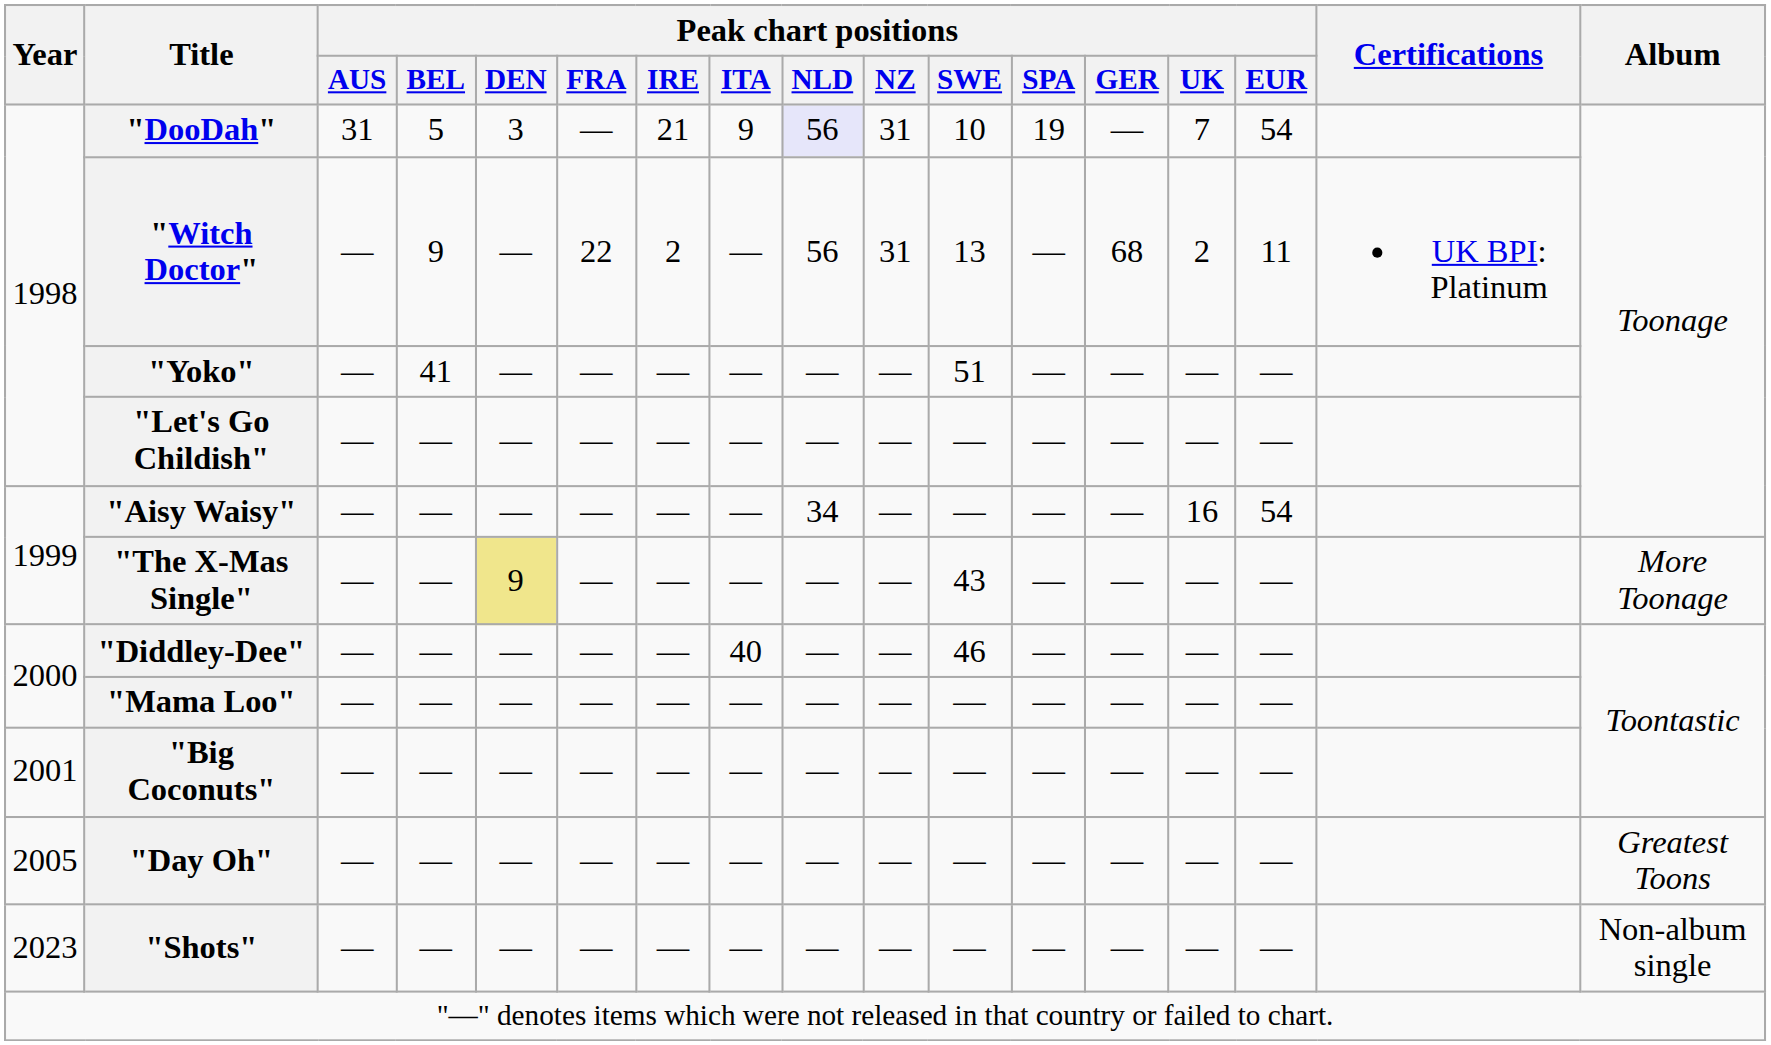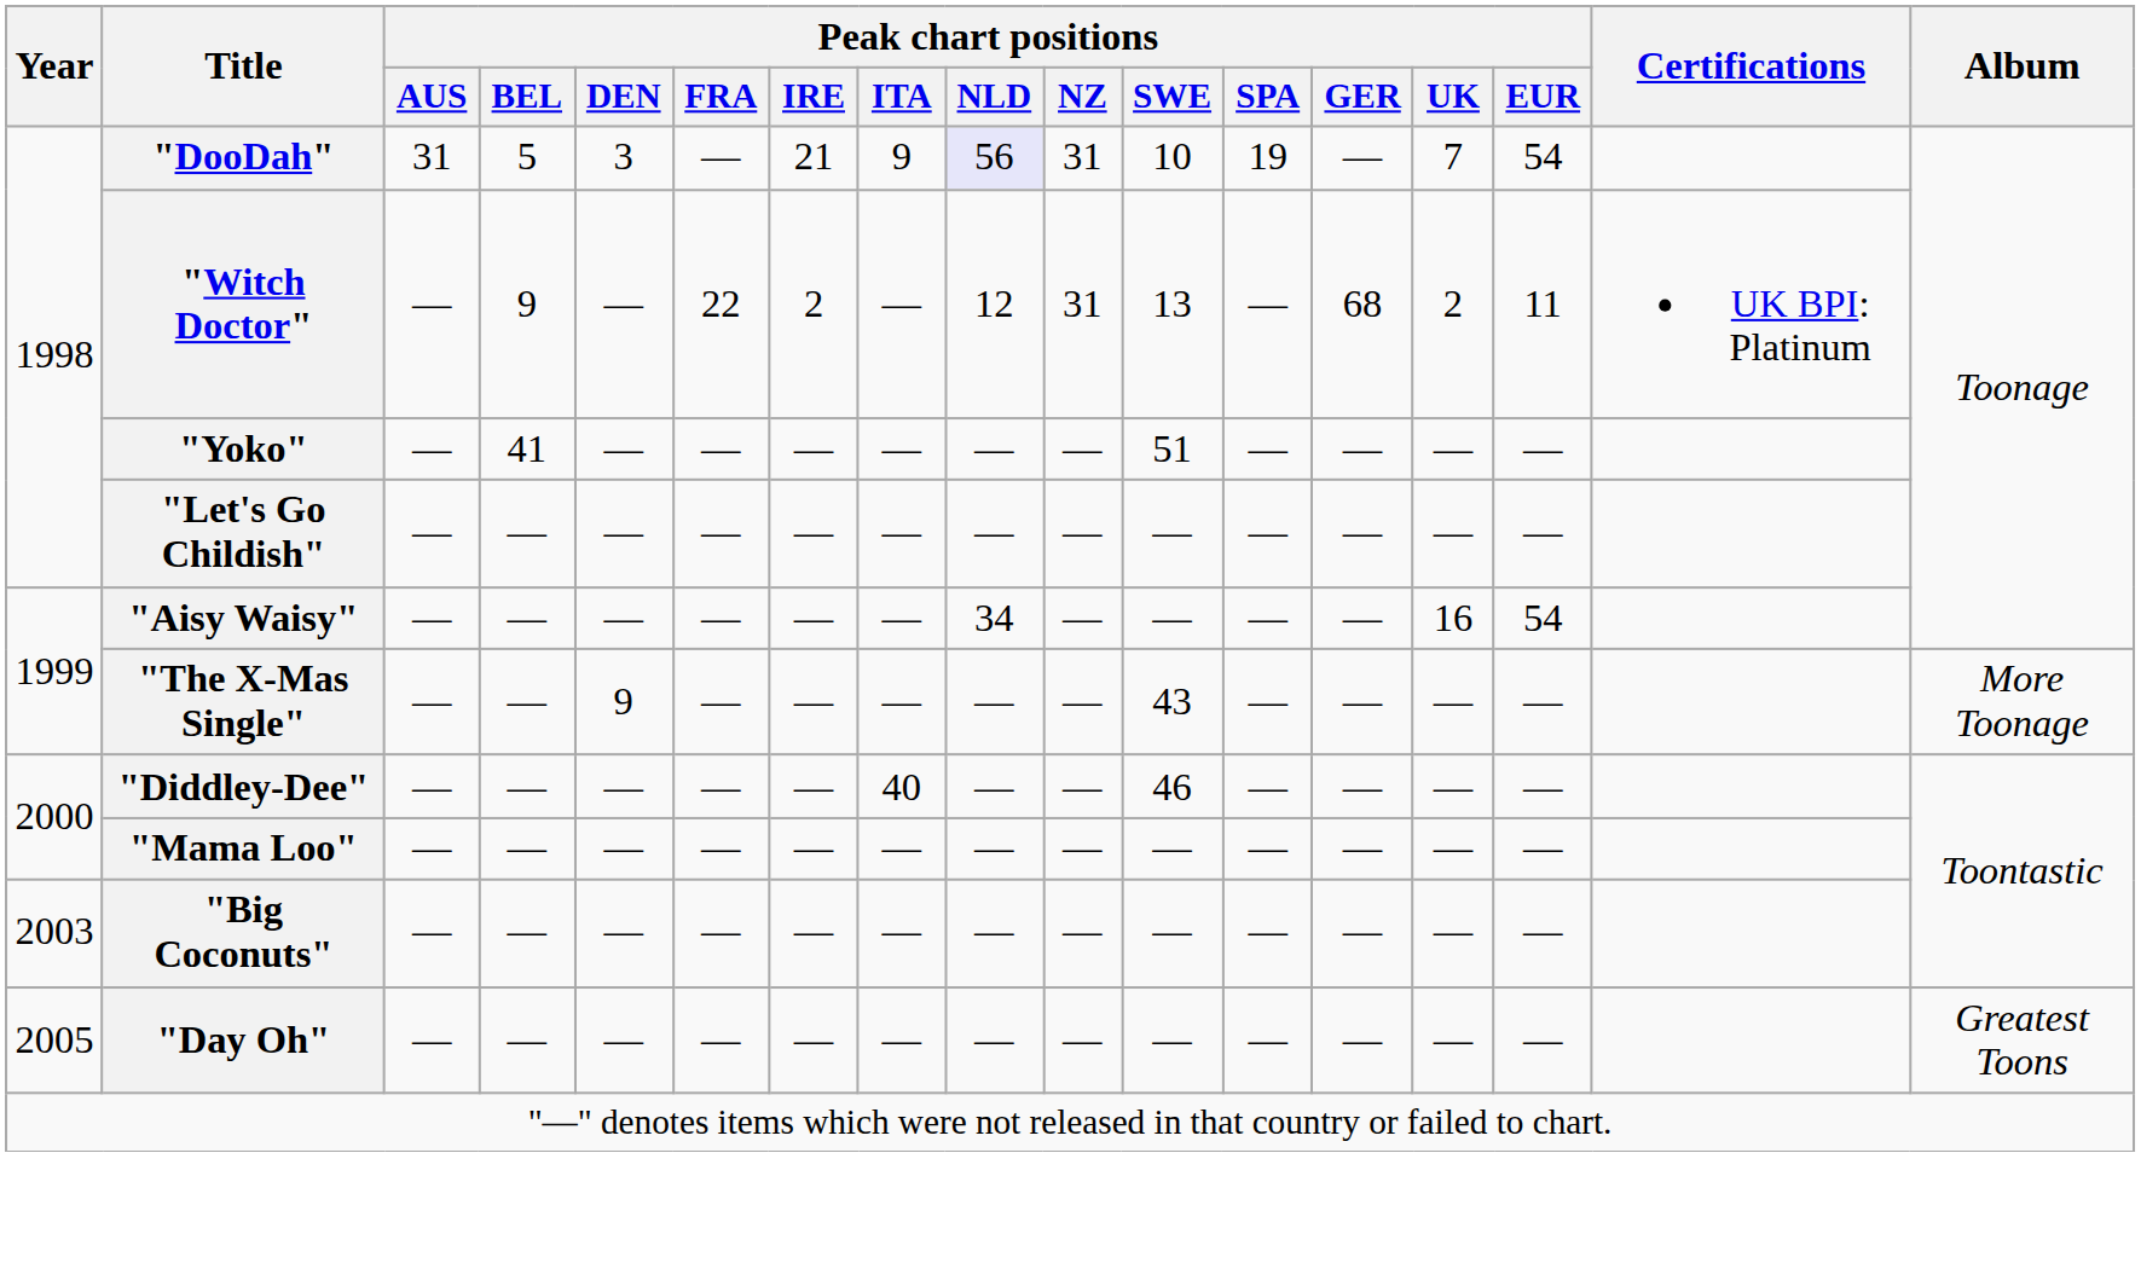 <table class="wikitable plainrowheaders" style="text-align:center;" border="1">
 <tr>
 <th scope="col" rowspan="2">Year</th>
 <th scope="col" rowspan="2" style="width:14em;">Title</th>
 <th scope="col" colspan="13">Peak chart positions</th>
 <th scope="col" rowspan="2" style="width:13em;"><a href='#'>Certifications</a></th>
 <th scope="col" rowspan="2" style="width:9em;">Album</th>
 </tr>
 <tr>
 <th scope="col" style="width:3em;font-size:90%;"><a href='#'>AUS</a><br></th>
 <th scope="col" style="width:3em;font-size:90%;"><a href='#'>BEL</a><br></th>
 <th scope="col" style="width:3em;font-size:90%;"><a href='#'>DEN</a><br></th>
 <th scope="col" style="width:3em;font-size:90%;"><a href='#'>FRA</a><br></th>
 <th scope="col" style="width:3em;font-size:90%;"><a href='#'>IRE</a><br></th>
 <th scope="col" style="width:3em;font-size:90%;"><a href='#'>ITA</a><br></th>
 <th scope="col" style="width:3em;font-size:90%;"><a href='#'>NLD</a><br></th>
 <th scope="col" style="width:3em;font-size:90%;"><a href='#'>NZ</a><br></th>
 <th scope="col" style="width:3em;font-size:90%;"><a href='#'>SWE</a><br></th>
 <th scope="col" style="width:3em;font-size:90%;"><a href='#'>SPA</a><br></th>
 <th scope="col" style="width:3em;font-size:90%;"><a href='#'>GER</a><br></th>
 <th scope="col" style="width:3em;font-size:90%;"><a href='#'>UK</a><br></th>
 <th scope="col" style="width:3em;font-size:90%;"><a href='#'>EUR</a></th>
 </tr>
 <tr>
 <td rowspan="4">1998</td>
 <th scope="row">"<a href='#'>DooDah</a>"</th>
 <td>31</td>
 <td>5</td>
 <td>3</td>
 <td>—</td>
 <td>21</td>
 <td>9</td>
 <td style="background: lavender;">56</td>
 <td>31</td>
 <td>10</td>
 <td>19</td>
 <td>—</td>
 <td>7</td>
 <td>54</td>
 <td></td>
 <td rowspan="5"><em>Toonage</em></td>
 </tr>
 <tr>
 <th scope="row">"<a href='#'>Witch Doctor</a>"</th>
 <td>—</td>
 <td>9</td>
 <td>—</td>
 <td>22</td>
 <td>2</td>
 <td>—</td>
-<td>56</td>
+<td>12</td>
 <td>31</td>
 <td>13</td>
 <td>—</td>
 <td>68</td>
 <td>2</td>
 <td>11</td>
 <td><br><ul><li><a href='#'>UK BPI</a>: Platinum</li></ul></td>
 </tr>
 <tr>
 <th scope="row">"Yoko"</th>
 <td>—</td>
 <td>41</td>
 <td>—</td>
 <td>—</td>
 <td>—</td>
 <td>—</td>
 <td>—</td>
 <td>—</td>
 <td>51</td>
 <td>—</td>
 <td>—</td>
 <td>—</td>
 <td>—</td>
 <td></td>
 </tr>
 <tr>
 <th scope="row">"Let's Go Childish"</th>
 <td>—</td>
 <td>—</td>
 <td>—</td>
 <td>—</td>
 <td>—</td>
 <td>—</td>
 <td>—</td>
 <td>—</td>
 <td>—</td>
 <td>—</td>
 <td>—</td>
 <td>—</td>
 <td>—</td>
 <td></td>
 </tr>
 <tr>
 <td rowspan="2">1999</td>
 <th scope="row">"Aisy Waisy"</th>
 <td>—</td>
 <td>—</td>
 <td>—</td>
 <td>—</td>
 <td>—</td>
 <td>—</td>
 <td>34</td>
 <td>—</td>
 <td>—</td>
 <td>—</td>
 <td>—</td>
 <td>16</td>
 <td>54</td>
 <td></td>
 </tr>
 <tr>
 <th scope="row">"The X-Mas Single"</th>
 <td>—</td>
 <td>—</td>
-<td style="background: khaki;">9</td>
+<td>9</td>
 <td>—</td>
 <td>—</td>
 <td>—</td>
 <td>—</td>
 <td>—</td>
 <td>43</td>
 <td>—</td>
 <td>—</td>
 <td>—</td>
 <td>—</td>
 <td></td>
 <td><em>More Toonage</em></td>
 </tr>
 <tr>
 <td rowspan="2">2000</td>
 <th scope="row">"Diddley-Dee"</th>
 <td>—</td>
 <td>—</td>
 <td>—</td>
 <td>—</td>
 <td>—</td>
 <td>40</td>
 <td>—</td>
 <td>—</td>
 <td>46</td>
 <td>—</td>
 <td>—</td>
 <td>—</td>
 <td>—</td>
 <td></td>
 <td rowspan="3"><em>Toontastic</em></td>
 </tr>
 <tr>
 <th scope="row">"Mama Loo"</th>
 <td>—</td>
 <td>—</td>
 <td>—</td>
 <td>—</td>
 <td>—</td>
 <td>—</td>
 <td>—</td>
 <td>—</td>
 <td>—</td>
 <td>—</td>
 <td>—</td>
 <td>—</td>
 <td>—</td>
 <td></td>
 </tr>
 <tr>
-<td>2001</td>
+<td>2003</td>
 <th scope="row">"Big Coconuts"</th>
 <td>—</td>
 <td>—</td>
 <td>—</td>
 <td>—</td>
 <td>—</td>
 <td>—</td>
 <td>—</td>
 <td>—</td>
 <td>—</td>
 <td>—</td>
 <td>—</td>
 <td>—</td>
 <td>—</td>
 <td></td>
 </tr>
 <tr>
 <td>2005</td>
 <th scope="row">"Day Oh"</th>
 <td>—</td>
 <td>—</td>
 <td>—</td>
 <td>—</td>
 <td>—</td>
 <td>—</td>
 <td>—</td>
 <td>—</td>
 <td>—</td>
 <td>—</td>
 <td>—</td>
 <td>—</td>
 <td>—</td>
 <td></td>
 <td><em>Greatest Toons</em></td>
 </tr>
 <tr>
-<td>2023</td>
-<th scope="row">"Shots"</th>
-<td>—</td>
-<td>—</td>
-<td>—</td>
-<td>—</td>
-<td>—</td>
-<td>—</td>
-<td>—</td>
-<td>—</td>
-<td>—</td>
-<td>—</td>
-<td>—</td>
-<td>—</td>
-<td>—</td>
-<td></td>
-<td>Non-album single</td>
-</tr>
-<tr>
 <td colspan="17" style="font-size:90%;">"—" denotes items which were not released in that country or failed to chart.</td>
 </tr>
 </table>
